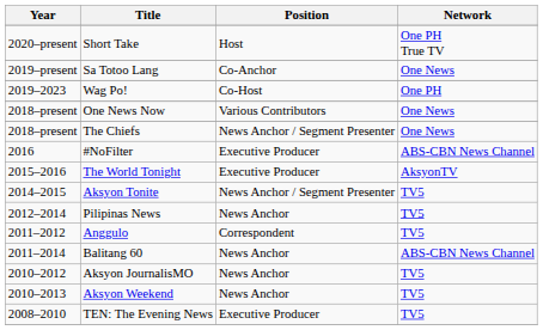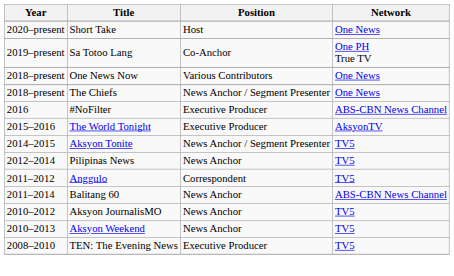 <table class="wikitable">
 <tr>
 <th>Year</th>
 <th>Title</th>
 <th>Position</th>
 <th>Network</th>
 </tr>
 <tr>
 </tr>
 <tr>
 <td>2020–present</td>
 <td>Short Take</td>
 <td>Host</td>
-<td><a href='#'>One PH</a><br>True TV</td>
+<td><a href='#'>One News</a></td>
 </tr>
 <tr>
 </tr>
 <tr>
 <td>2019–present</td>
 <td>Sa Totoo Lang</td>
 <td>Co-Anchor</td>
-<td><a href='#'>One News</a></td>
+<td><a href='#'>One PH</a><br>True TV</td>
 </tr>
 <tr>
-</tr>
-<tr>
-<td>2019–2023</td>
-<td>Wag Po!</td>
-<td>Co-Host</td>
-<td><a href='#'>One PH</a></td>
 </tr>
 <tr>
 </tr>
 <tr>
 <td>2018–present</td>
 <td>One News Now</td>
 <td>Various Contributors</td>
 <td><a href='#'>One News</a></td>
 </tr>
 <tr>
 </tr>
 <tr>
 <td>2018–present</td>
 <td>The Chiefs</td>
 <td>News Anchor / Segment Presenter</td>
 <td><a href='#'>One News</a></td>
 </tr>
 <tr>
 <td>2016</td>
 <td>#NoFilter</td>
 <td>Executive Producer</td>
 <td><a href='#'>ABS-CBN News Channel</a></td>
 </tr>
 <tr>
 <td>2015–2016</td>
 <td><a href='#'>The World Tonight</a></td>
 <td>Executive Producer</td>
 <td><a href='#'>AksyonTV</a></td>
 </tr>
 <tr>
 <td>2014–2015</td>
 <td><a href='#'>Aksyon Tonite</a></td>
 <td>News Anchor / Segment Presenter</td>
 <td><a href='#'>TV5</a></td>
 </tr>
 <tr>
 <td>2012–2014</td>
 <td>Pilipinas News</td>
 <td>News Anchor</td>
 <td><a href='#'>TV5</a></td>
 </tr>
 <tr>
 <td>2011–2012</td>
 <td><a href='#'>Anggulo</a></td>
 <td>Correspondent</td>
 <td><a href='#'>TV5</a></td>
 </tr>
 <tr>
 <td>2011–2014</td>
 <td>Balitang 60</td>
 <td>News Anchor</td>
 <td><a href='#'>ABS-CBN News Channel</a></td>
 </tr>
 <tr>
 <td>2010–2012</td>
 <td>Aksyon JournalisMO</td>
 <td>News Anchor</td>
 <td><a href='#'>TV5</a></td>
 </tr>
 <tr>
 <td>2010–2013</td>
 <td><a href='#'>Aksyon Weekend</a></td>
 <td>News Anchor</td>
 <td><a href='#'>TV5</a></td>
 </tr>
 <tr>
 <td>2008–2010</td>
 <td>TEN: The Evening News</td>
 <td>Executive Producer</td>
 <td><a href='#'>TV5</a></td>
 </tr>
 <tr>
 </tr>
 </table>
